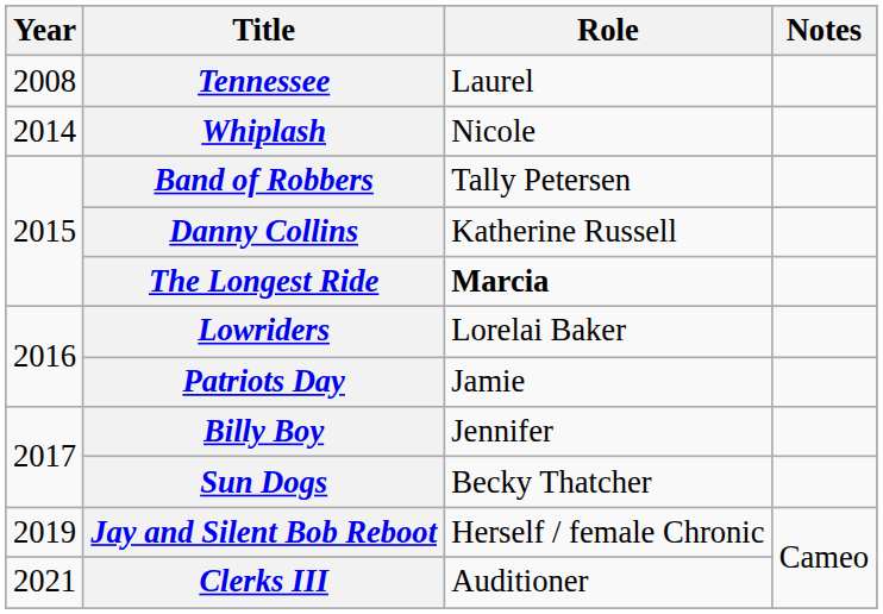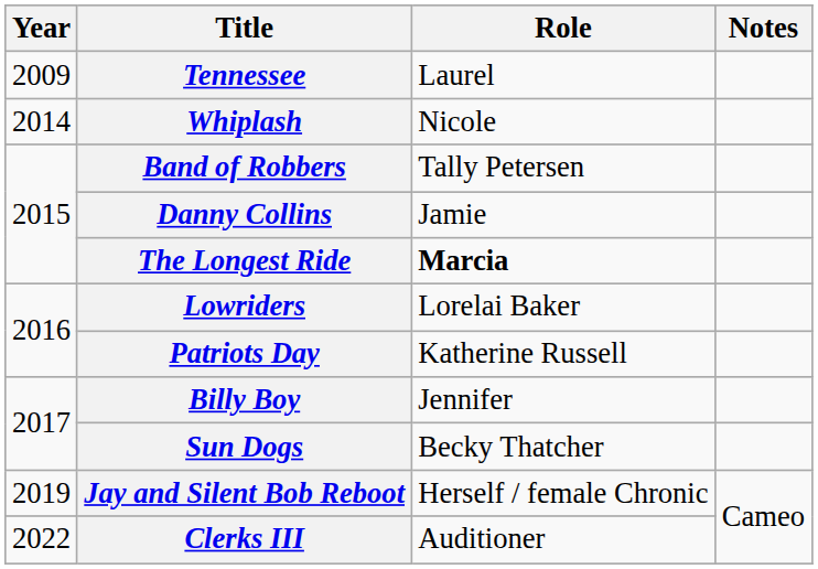 <table class="wikitable plainrowheaders sortable">
 <tr>
 <th scope="col">Year</th>
 <th scope="col">Title</th>
 <th scope="col">Role</th>
 <th scope="col" class="unsortable">Notes</th>
 </tr>
 <tr>
-<td>2008</td>
+<td>2009</td>
 <th scope="row"><em><a href='#'>Tennessee</a></em></th>
 <td>Laurel</td>
 <td></td>
 </tr>
 <tr>
 <td>2014</td>
 <th scope="row"><em><a href='#'>Whiplash</a></em></th>
 <td>Nicole</td>
 <td></td>
 </tr>
 <tr>
 <td rowspan=3>2015</td>
 <th scope="row"><em><a href='#'>Band of Robbers</a></em></th>
 <td>Tally Petersen</td>
 <td></td>
 </tr>
 <tr>
 <th scope="row"><em><a href='#'>Danny Collins</a></em></th>
-<td>Katherine Russell</td>
+<td>Jamie</td>
 <td></td>
 </tr>
 <tr>
 <th scope="row" data-sort-value="Longest Ride, The"><em><a href='#'>The Longest Ride</a></em></th>
 <td><strong>Marcia</strong></td>
 <td></td>
 </tr>
 <tr>
 <td rowspan=2>2016</td>
 <th scope="row"><em><a href='#'>Lowriders</a></em></th>
 <td>Lorelai Baker</td>
 <td></td>
 </tr>
 <tr>
 <th scope="row"><em><a href='#'>Patriots Day</a></em></th>
-<td>Jamie</td>
+<td>Katherine Russell</td>
 <td></td>
 </tr>
 <tr>
 <td rowspan=2>2017</td>
 <th scope="row"><em><a href='#'>Billy Boy</a></em></th>
 <td>Jennifer</td>
 <td></td>
 </tr>
 <tr>
 <th scope="row"><em><a href='#'>Sun Dogs</a></em></th>
 <td>Becky Thatcher</td>
 <td></td>
 </tr>
 <tr>
 <td>2019</td>
 <th scope="row"><em><a href='#'>Jay and Silent Bob Reboot</a></em></th>
 <td>Herself / female Chronic</td>
 <td rowspan=2>Cameo</td>
 </tr>
 <tr>
-<td>2021</td>
+<td>2022</td>
 <th scope="row"><em><a href='#'>Clerks III</a></em></th>
 <td>Auditioner</td>
 </tr>
 </table>
